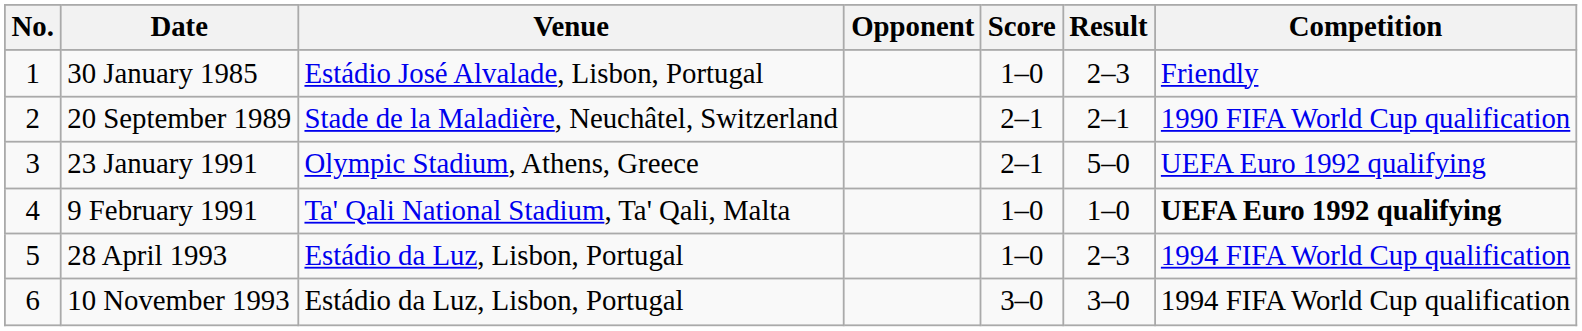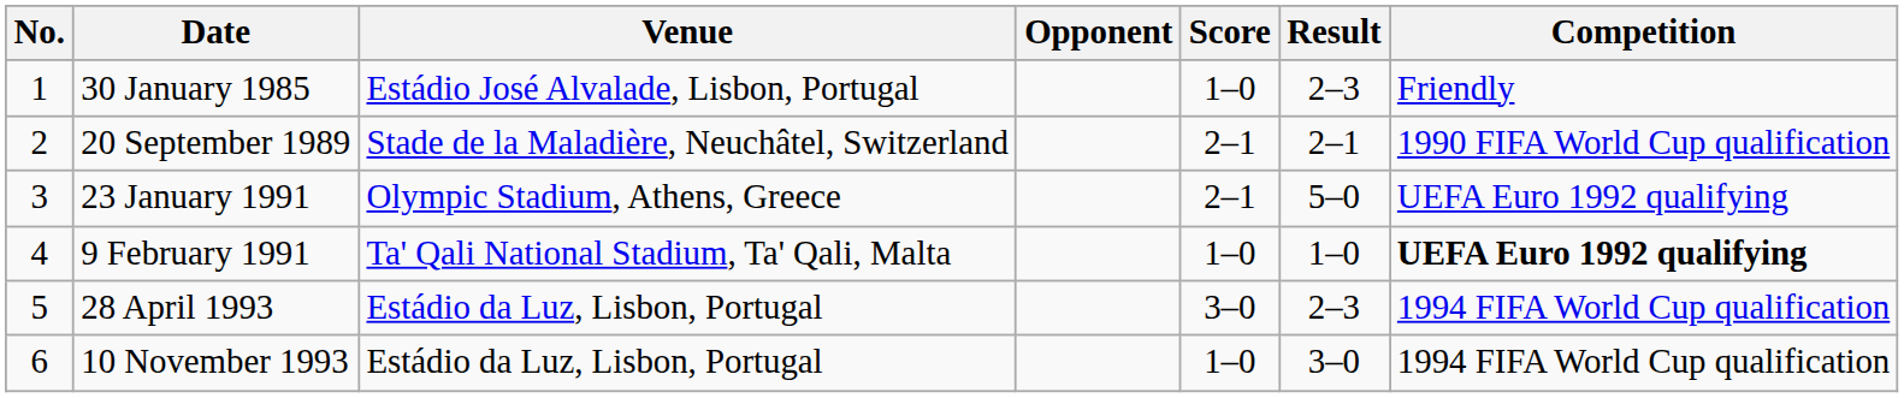 <table class="wikitable sortable">
 <tr>
 <th scope="col">No.</th>
 <th scope="col">Date</th>
 <th scope="col">Venue</th>
 <th scope="col">Opponent</th>
 <th scope="col">Score</th>
 <th scope="col">Result</th>
 <th scope="col">Competition</th>
 </tr>
 <tr>
 <td style="text-align:center">1</td>
 <td>30 January 1985</td>
 <td><a href='#'>Estádio José Alvalade</a>, Lisbon, Portugal</td>
 <td></td>
 <td style="text-align:center">1–0</td>
 <td style="text-align:center">2–3</td>
 <td><a href='#'>Friendly</a></td>
 </tr>
 <tr>
 <td style="text-align:center">2</td>
 <td>20 September 1989</td>
 <td><a href='#'>Stade de la Maladière</a>, Neuchâtel, Switzerland</td>
 <td></td>
 <td style="text-align:center">2–1</td>
 <td style="text-align:center">2–1</td>
 <td><a href='#'>1990 FIFA World Cup qualification</a></td>
 </tr>
 <tr>
 <td style="text-align:center">3</td>
 <td>23 January 1991</td>
 <td><a href='#'>Olympic Stadium</a>, Athens, Greece</td>
 <td></td>
 <td style="text-align:center">2–1</td>
 <td style="text-align:center">5–0</td>
 <td><a href='#'>UEFA Euro 1992 qualifying</a></td>
 </tr>
 <tr>
 <td style="text-align:center">4</td>
 <td>9 February 1991</td>
 <td><a href='#'>Ta' Qali National Stadium</a>, Ta' Qali, Malta</td>
 <td></td>
 <td style="text-align:center">1–0</td>
 <td style="text-align:center">1–0</td>
 <td><strong>UEFA Euro 1992 qualifying</strong></td>
 </tr>
 <tr>
 <td style="text-align:center">5</td>
 <td>28 April 1993</td>
 <td><a href='#'>Estádio da Luz</a>, Lisbon, Portugal</td>
 <td></td>
-<td style="text-align:center">1–0</td>
+<td style="text-align:center">3–0</td>
 <td style="text-align:center">2–3</td>
 <td><a href='#'>1994 FIFA World Cup qualification</a></td>
 </tr>
 <tr>
 <td style="text-align:center">6</td>
 <td>10 November 1993</td>
 <td>Estádio da Luz, Lisbon, Portugal</td>
 <td></td>
-<td style="text-align:center">3–0</td>
+<td style="text-align:center">1–0</td>
 <td style="text-align:center">3–0</td>
 <td>1994 FIFA World Cup qualification</td>
 </tr>
 </table>
